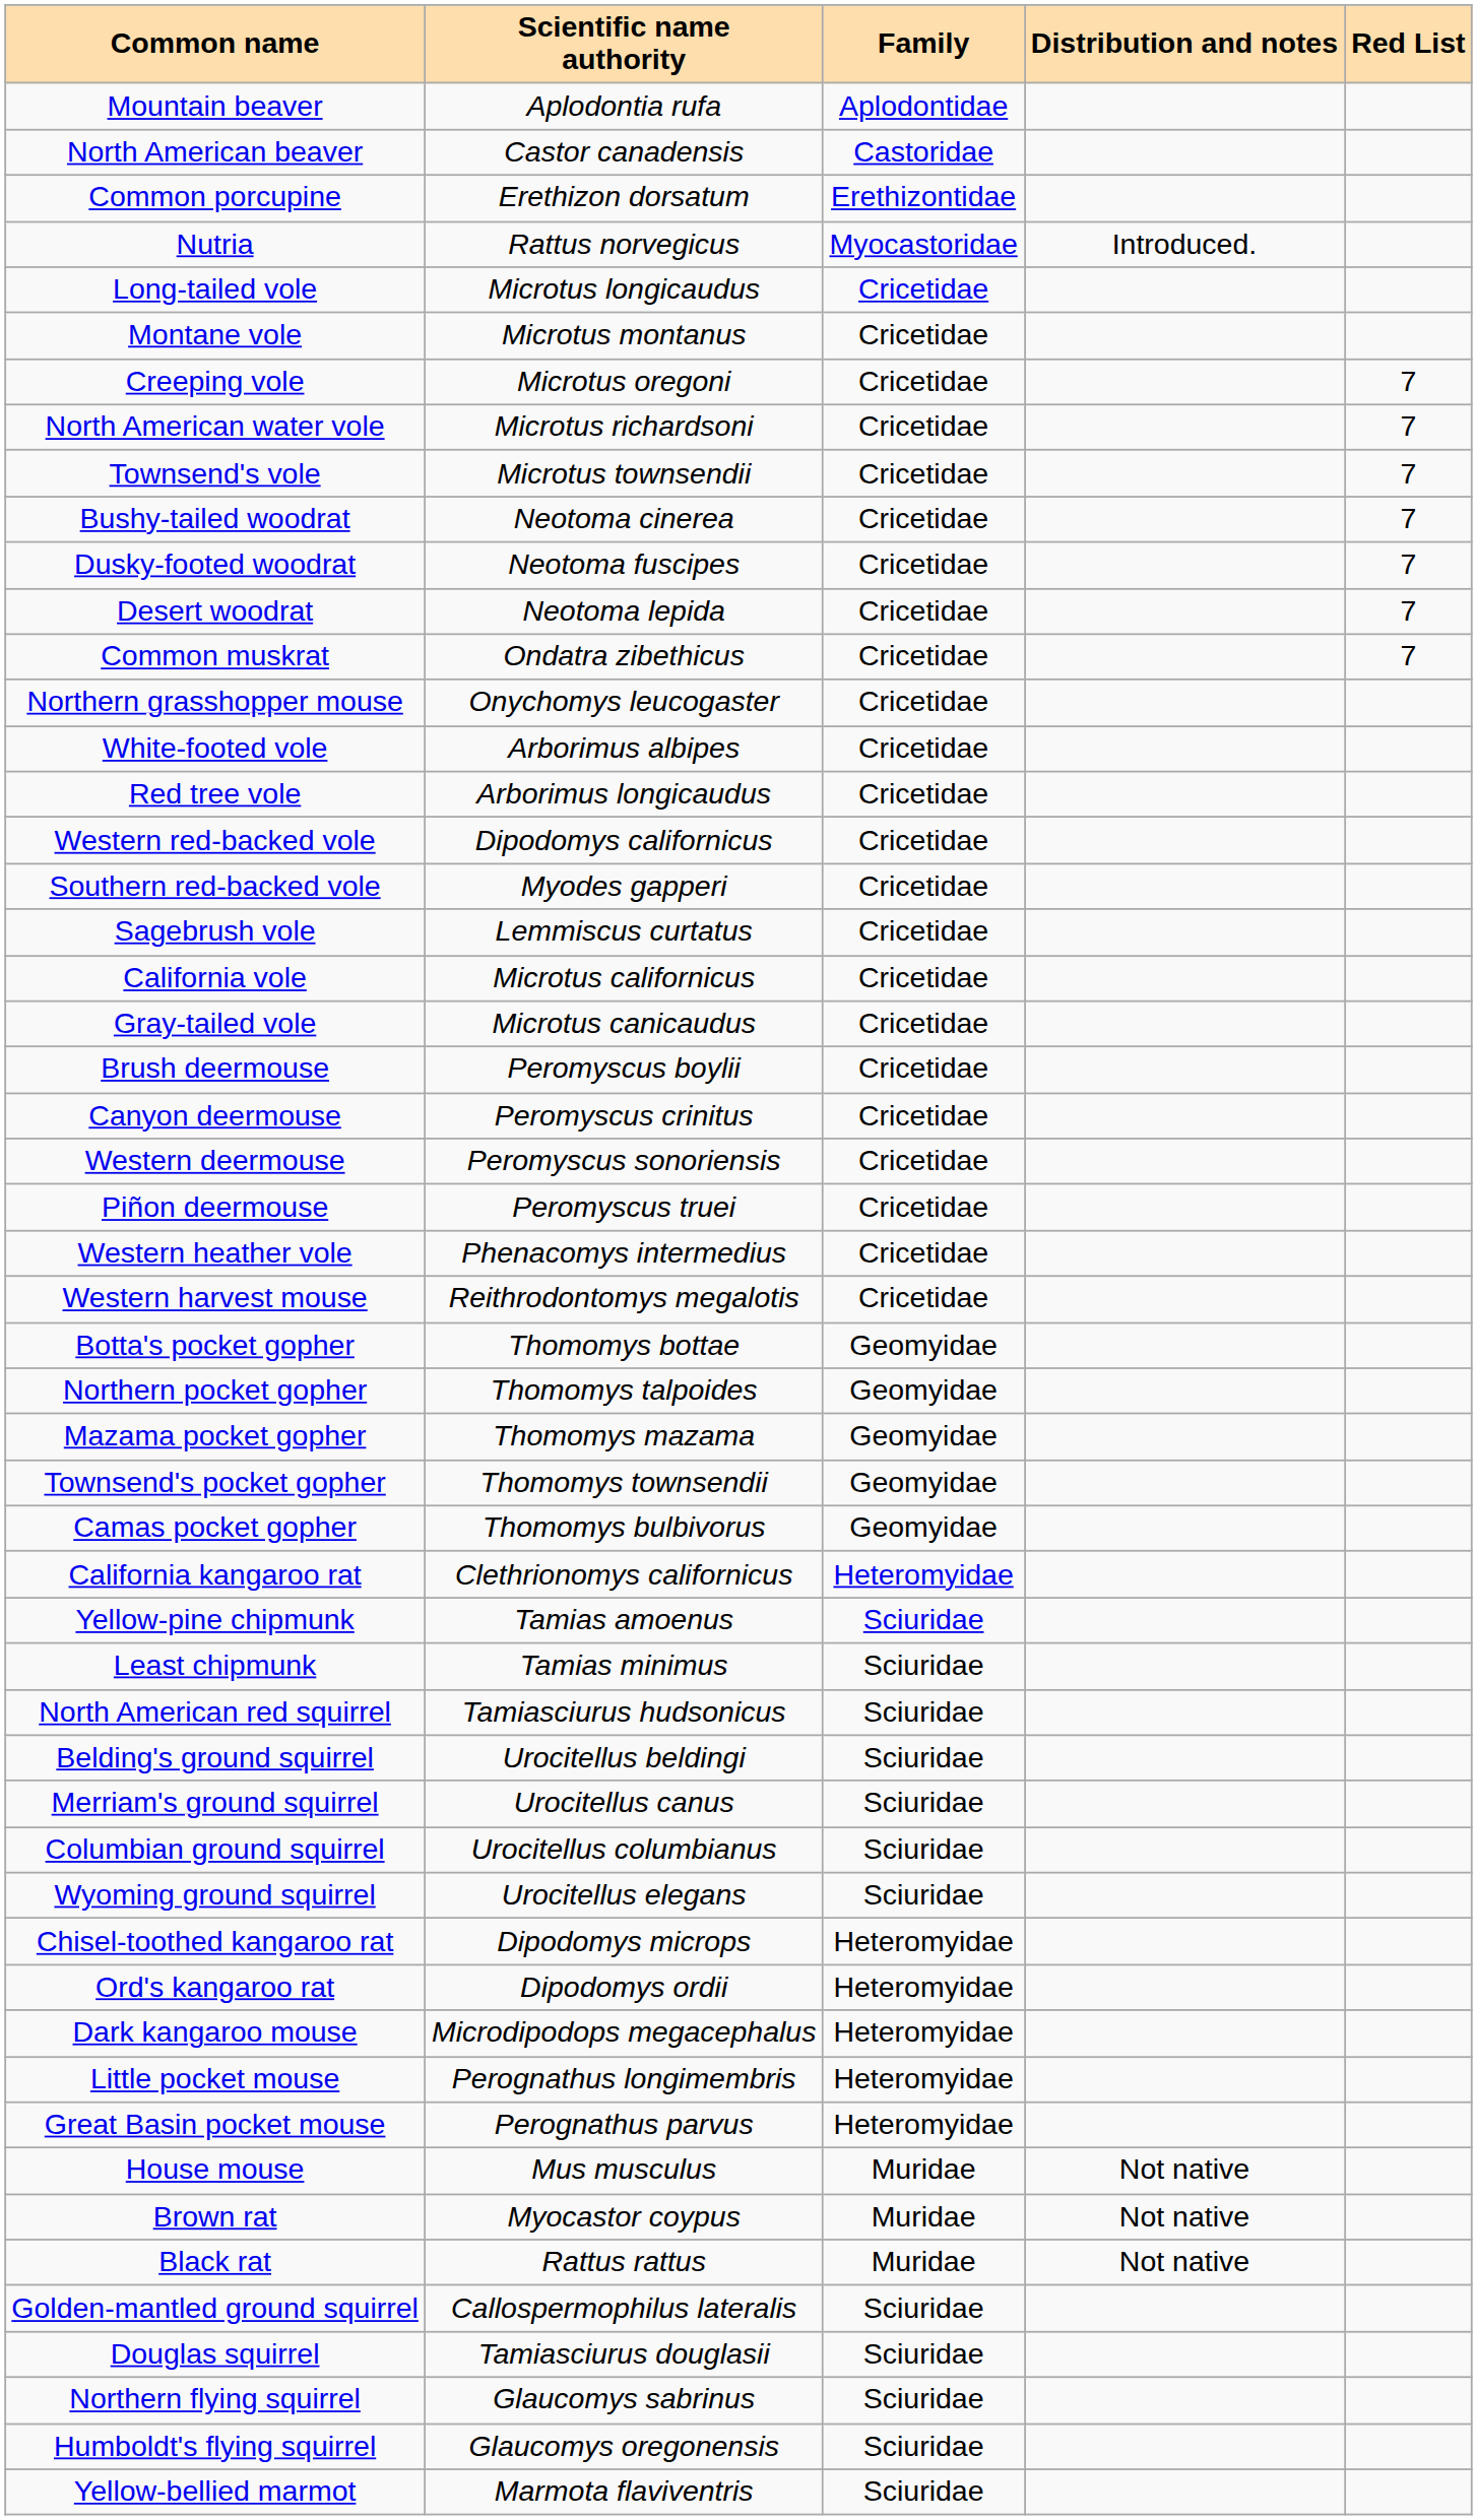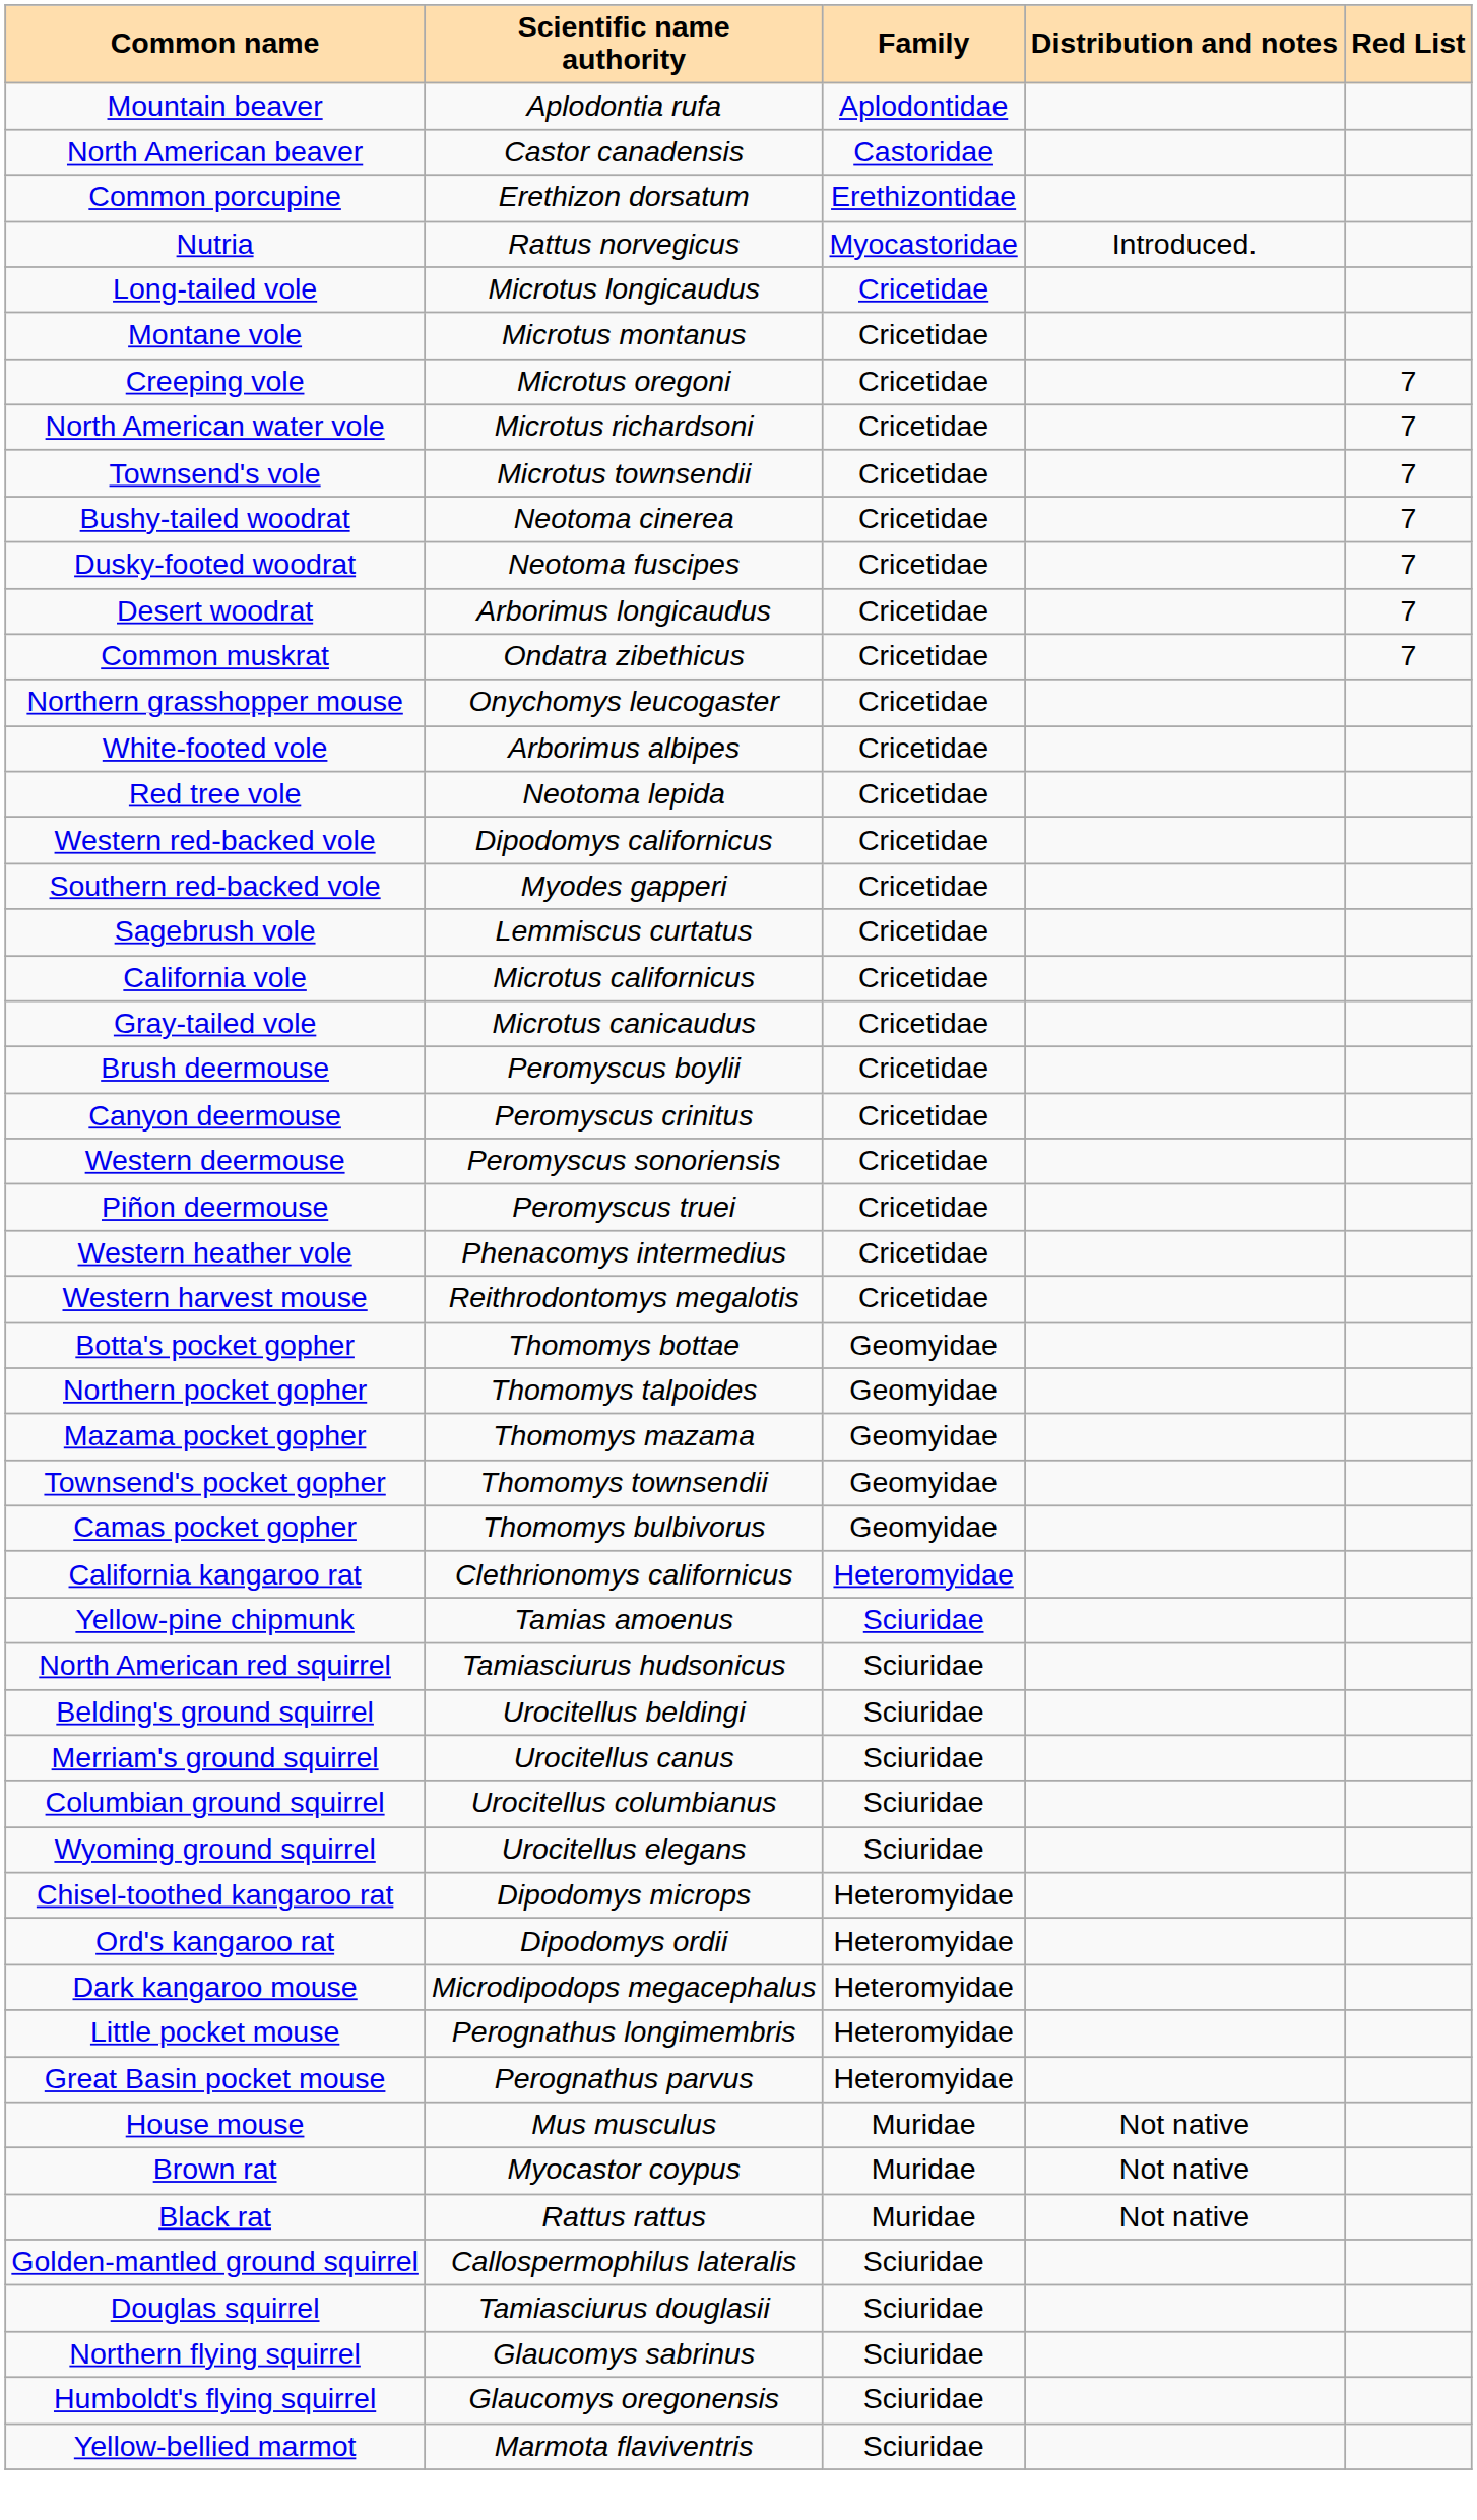 <table class="sortable wikitable" style="margin:1em auto; text-align:center;">
 <tr>
 <th style="background-color:#FFDEAD;">Common name</th>
 <th style="background-color:#FFDEAD;">Scientific name<br>authority</th>
 <th style="background-color:#FFDEAD;">Family</th>
 <th style="background-color:#FFDEAD;" class="unsortable">Distribution and notes</th>
 <th style="background-color:#FFDEAD;">Red List</th>
 </tr>
 <tr>
 <td><a href='#'>Mountain beaver</a><br></td>
 <td><em>Aplodontia rufa</em></td>
 <td><a href='#'>Aplodontidae</a></td>
 <td></td>
 <td></td>
 </tr>
 <tr>
 <td><a href='#'>North American beaver</a><br></td>
 <td><em>Castor canadensis</em></td>
 <td><a href='#'>Castoridae</a></td>
 <td></td>
 <td></td>
 </tr>
 <tr>
 <td><a href='#'>Common porcupine</a><br></td>
 <td><em>Erethizon dorsatum</em></td>
 <td><a href='#'>Erethizontidae</a></td>
 <td></td>
 <td></td>
 </tr>
 <tr>
 <td><a href='#'>Nutria</a><br></td>
 <td><em>Rattus norvegicus</em></td>
 <td><a href='#'>Myocastoridae</a></td>
 <td>Introduced.</td>
 <td></td>
 </tr>
 <tr>
 <td><a href='#'>Long-tailed vole</a><br></td>
 <td><em>Microtus longicaudus</em></td>
 <td><a href='#'>Cricetidae</a></td>
 <td></td>
 <td></td>
 </tr>
 <tr>
 <td><a href='#'>Montane vole</a><br></td>
 <td><em>Microtus montanus</em></td>
 <td>Cricetidae</td>
 <td></td>
 <td></td>
 </tr>
 <tr>
 <td><a href='#'>Creeping vole</a><br></td>
 <td><em>Microtus oregoni</em></td>
 <td>Cricetidae</td>
 <td></td>
 <td><div>7</div></td>
 </tr>
 <tr>
 <td><a href='#'>North American water vole</a><br></td>
 <td><em>Microtus richardsoni</em></td>
 <td>Cricetidae</td>
 <td></td>
 <td><div>7</div></td>
 </tr>
 <tr>
 <td><a href='#'>Townsend's vole</a><br></td>
 <td><em>Microtus townsendii</em></td>
 <td>Cricetidae</td>
 <td></td>
 <td><div>7</div></td>
 </tr>
 <tr>
 <td><a href='#'>Bushy-tailed woodrat</a><br></td>
 <td><em>Neotoma cinerea</em></td>
 <td>Cricetidae</td>
 <td></td>
 <td><div>7</div></td>
 </tr>
 <tr>
 <td><a href='#'>Dusky-footed woodrat</a><br></td>
 <td><em>Neotoma fuscipes</em></td>
 <td>Cricetidae</td>
 <td></td>
 <td><div>7</div></td>
 </tr>
 <tr>
 <td><a href='#'>Desert woodrat</a><br></td>
-<td><em>Neotoma lepida</em></td>
+<td><em>Arborimus longicaudus</em></td>
 <td>Cricetidae</td>
 <td></td>
 <td><div>7</div></td>
 </tr>
 <tr>
 <td><a href='#'>Common muskrat</a><br></td>
 <td><em>Ondatra zibethicus</em></td>
 <td>Cricetidae</td>
 <td></td>
 <td><div>7</div></td>
 </tr>
 <tr>
 <td><a href='#'>Northern grasshopper mouse</a><br></td>
 <td><em>Onychomys leucogaster</em></td>
 <td>Cricetidae</td>
 <td></td>
 <td></td>
 </tr>
 <tr>
 <td><a href='#'>White-footed vole</a><br></td>
 <td><em>Arborimus albipes</em></td>
 <td>Cricetidae</td>
 <td></td>
 <td></td>
 </tr>
 <tr>
 <td><a href='#'>Red tree vole</a><br></td>
-<td><em>Arborimus longicaudus</em></td>
+<td><em>Neotoma lepida</em></td>
 <td>Cricetidae</td>
 <td></td>
 <td></td>
 </tr>
 <tr>
 <td><a href='#'>Western red-backed vole</a><br></td>
 <td><em>Dipodomys californicus</em></td>
 <td>Cricetidae</td>
 <td></td>
 <td></td>
 </tr>
 <tr>
 <td><a href='#'>Southern red-backed vole</a><br></td>
 <td><em>Myodes gapperi</em></td>
 <td>Cricetidae</td>
 <td></td>
 <td></td>
 </tr>
 <tr>
 <td><a href='#'>Sagebrush vole</a><br></td>
 <td><em>Lemmiscus curtatus</em></td>
 <td>Cricetidae</td>
 <td></td>
 <td></td>
 </tr>
 <tr>
 <td><a href='#'>California vole</a><br></td>
 <td><em>Microtus californicus</em></td>
 <td>Cricetidae</td>
 <td></td>
 <td></td>
 </tr>
 <tr>
 <td><a href='#'>Gray-tailed vole</a><br></td>
 <td><em>Microtus canicaudus</em></td>
 <td>Cricetidae</td>
 <td></td>
 <td></td>
 </tr>
 <tr>
 <td><a href='#'>Brush deermouse</a><br></td>
 <td><em>Peromyscus boylii</em></td>
 <td>Cricetidae</td>
 <td></td>
 <td></td>
 </tr>
 <tr>
 <td><a href='#'>Canyon deermouse</a><br></td>
 <td><em>Peromyscus crinitus</em></td>
 <td>Cricetidae</td>
 <td></td>
 <td></td>
 </tr>
 <tr>
 <td><a href='#'>Western deermouse</a><br></td>
 <td><em>Peromyscus sonoriensis</em></td>
 <td>Cricetidae</td>
 <td></td>
 <td></td>
 </tr>
 <tr>
 <td><a href='#'>Piñon deermouse</a><br></td>
 <td><em>Peromyscus truei</em></td>
 <td>Cricetidae</td>
 <td></td>
 <td></td>
 </tr>
 <tr>
 <td><a href='#'>Western heather vole</a><br></td>
 <td><em>Phenacomys intermedius</em></td>
 <td>Cricetidae</td>
 <td></td>
 <td></td>
 </tr>
 <tr>
 <td><a href='#'>Western harvest mouse</a><br></td>
 <td><em>Reithrodontomys megalotis</em></td>
 <td>Cricetidae</td>
 <td></td>
 <td></td>
 </tr>
 <tr>
 <td><a href='#'>Botta's pocket gopher</a><br></td>
 <td><em>Thomomys bottae</em></td>
 <td>Geomyidae</td>
 <td></td>
 <td></td>
 </tr>
 <tr>
 <td><a href='#'>Northern pocket gopher</a><br></td>
 <td><em>Thomomys talpoides</em></td>
 <td>Geomyidae</td>
 <td></td>
 <td></td>
 </tr>
 <tr>
 <td><a href='#'>Mazama pocket gopher</a><br></td>
 <td><em>Thomomys mazama</em></td>
 <td>Geomyidae</td>
 <td></td>
 <td></td>
 </tr>
 <tr>
 <td><a href='#'>Townsend's pocket gopher</a><br></td>
 <td><em>Thomomys townsendii</em></td>
 <td>Geomyidae</td>
 <td></td>
 <td></td>
 </tr>
 <tr>
 <td><a href='#'>Camas pocket gopher</a><br></td>
 <td><em>Thomomys bulbivorus</em></td>
 <td>Geomyidae</td>
 <td></td>
 <td></td>
 </tr>
 <tr>
 <td><a href='#'>California kangaroo rat</a><br></td>
 <td><em>Clethrionomys californicus</em></td>
 <td><a href='#'>Heteromyidae</a></td>
 <td></td>
 <td></td>
 </tr>
 <tr>
 <td><a href='#'>Yellow-pine chipmunk</a><br></td>
 <td><em>Tamias amoenus</em></td>
 <td><a href='#'>Sciuridae</a></td>
 <td></td>
 <td></td>
 </tr>
 <tr>
-<td><a href='#'>Least chipmunk</a><br></td>
-<td><em>Tamias minimus</em></td>
-<td>Sciuridae</td>
-<td></td>
-<td></td>
-</tr>
-<tr>
 <td><a href='#'>North American red squirrel</a><br></td>
 <td><em>Tamiasciurus hudsonicus</em></td>
 <td>Sciuridae</td>
 <td></td>
 <td></td>
 </tr>
 <tr>
 <td><a href='#'>Belding's ground squirrel</a><br></td>
 <td><em>Urocitellus beldingi</em></td>
 <td>Sciuridae</td>
 <td></td>
 <td></td>
 </tr>
 <tr>
 <td><a href='#'>Merriam's ground squirrel</a><br></td>
 <td><em>Urocitellus canus</em></td>
 <td>Sciuridae</td>
 <td></td>
 <td></td>
 </tr>
 <tr>
 <td><a href='#'>Columbian ground squirrel</a><br></td>
 <td><em>Urocitellus columbianus</em></td>
 <td>Sciuridae</td>
 <td></td>
 <td></td>
 </tr>
 <tr>
 <td><a href='#'>Wyoming ground squirrel</a><br></td>
 <td><em>Urocitellus elegans</em></td>
 <td>Sciuridae</td>
 <td></td>
 <td></td>
 </tr>
 <tr>
 <td><a href='#'>Chisel-toothed kangaroo rat</a><br></td>
 <td><em>Dipodomys microps</em></td>
 <td>Heteromyidae</td>
 <td></td>
 <td></td>
 </tr>
 <tr>
 <td><a href='#'>Ord's kangaroo rat</a><br></td>
 <td><em>Dipodomys ordii</em></td>
 <td>Heteromyidae</td>
 <td></td>
 <td></td>
 </tr>
 <tr>
 <td><a href='#'>Dark kangaroo mouse</a><br></td>
 <td><em>Microdipodops megacephalus</em></td>
 <td>Heteromyidae</td>
 <td></td>
 <td></td>
 </tr>
 <tr>
 <td><a href='#'>Little pocket mouse</a><br></td>
 <td><em>Perognathus longimembris</em></td>
 <td>Heteromyidae</td>
 <td></td>
 <td></td>
 </tr>
 <tr>
 <td><a href='#'>Great Basin pocket mouse</a><br></td>
 <td><em>Perognathus parvus</em></td>
 <td>Heteromyidae</td>
 <td></td>
 <td></td>
 </tr>
 <tr>
 <td><a href='#'>House mouse</a><br></td>
 <td><em>Mus musculus</em></td>
 <td>Muridae</td>
 <td>Not native</td>
 <td></td>
 </tr>
 <tr>
 <td><a href='#'>Brown rat</a><br></td>
 <td><em>Myocastor coypus</em></td>
 <td>Muridae</td>
 <td>Not native</td>
 <td></td>
 </tr>
 <tr>
 <td><a href='#'>Black rat</a><br></td>
 <td><em>Rattus rattus</em></td>
 <td>Muridae</td>
 <td>Not native</td>
 <td></td>
 </tr>
 <tr>
 <td><a href='#'>Golden-mantled ground squirrel</a><br></td>
 <td><em>Callospermophilus lateralis</em></td>
 <td>Sciuridae</td>
 <td></td>
 <td></td>
 </tr>
 <tr>
 <td><a href='#'>Douglas squirrel</a><br></td>
 <td><em>Tamiasciurus douglasii</em></td>
 <td>Sciuridae</td>
 <td></td>
 </tr>
 <tr>
 <td><a href='#'>Northern flying squirrel</a><br></td>
 <td><em>Glaucomys sabrinus</em></td>
 <td>Sciuridae</td>
 <td></td>
 <td></td>
 </tr>
 <tr>
 <td><a href='#'>Humboldt's flying squirrel</a><br></td>
 <td><em>Glaucomys oregonensis</em></td>
 <td>Sciuridae</td>
 <td></td>
 <td></td>
 </tr>
 <tr>
 <td><a href='#'>Yellow-bellied marmot</a><br></td>
 <td><em>Marmota flaviventris</em></td>
 <td>Sciuridae</td>
 <td></td>
 <td></td>
 </tr>
 </table>
